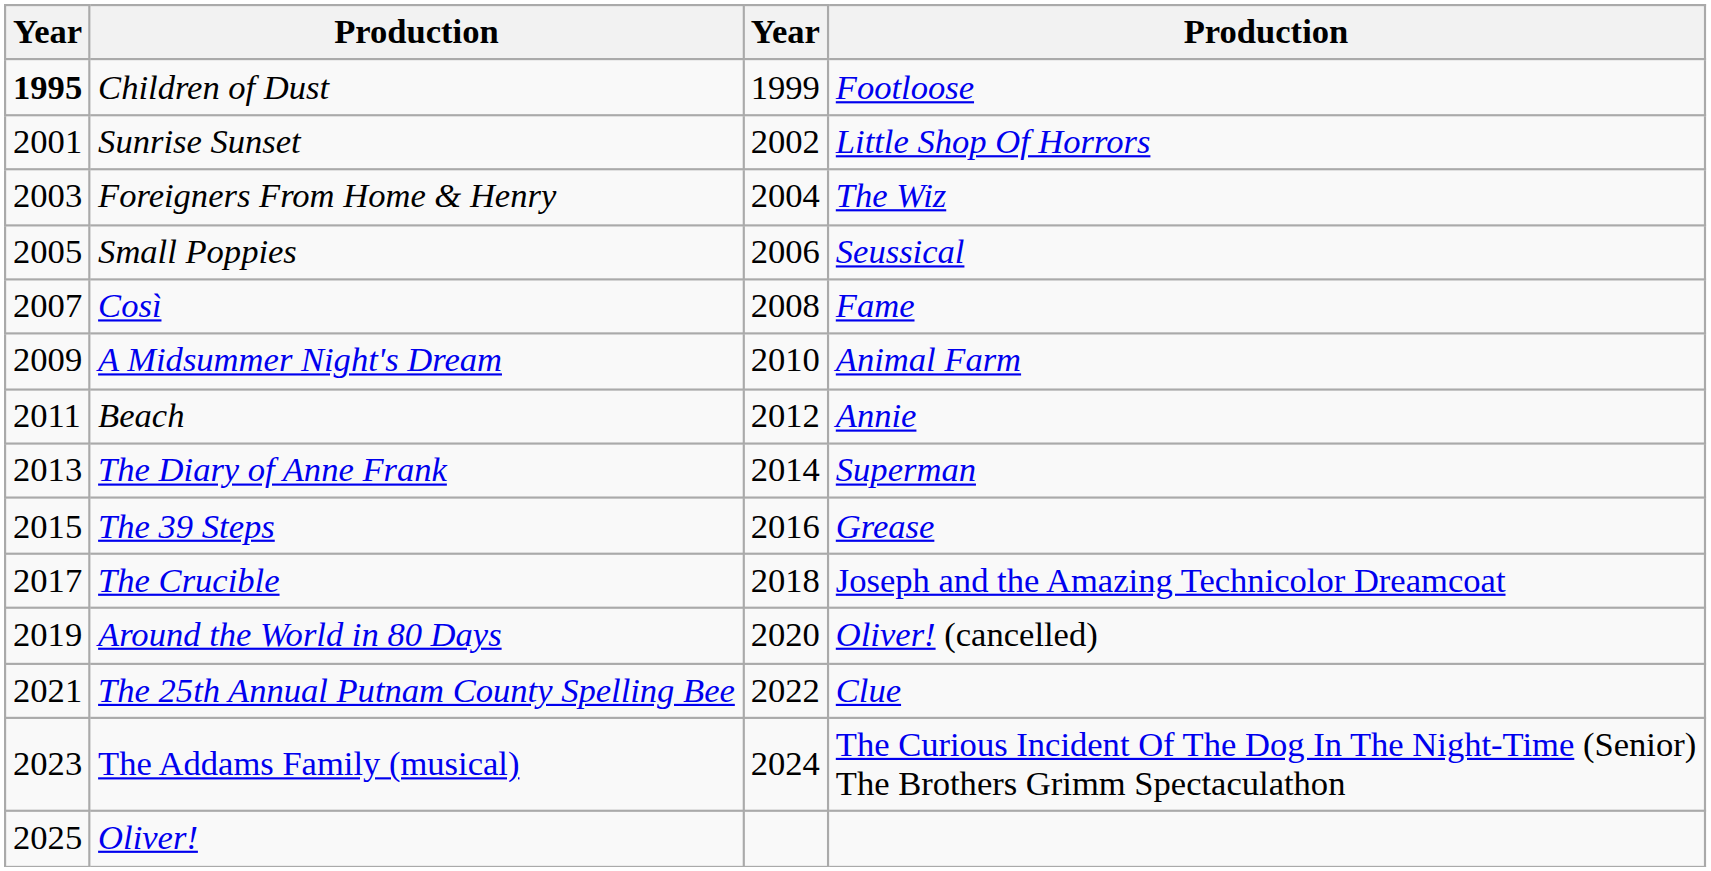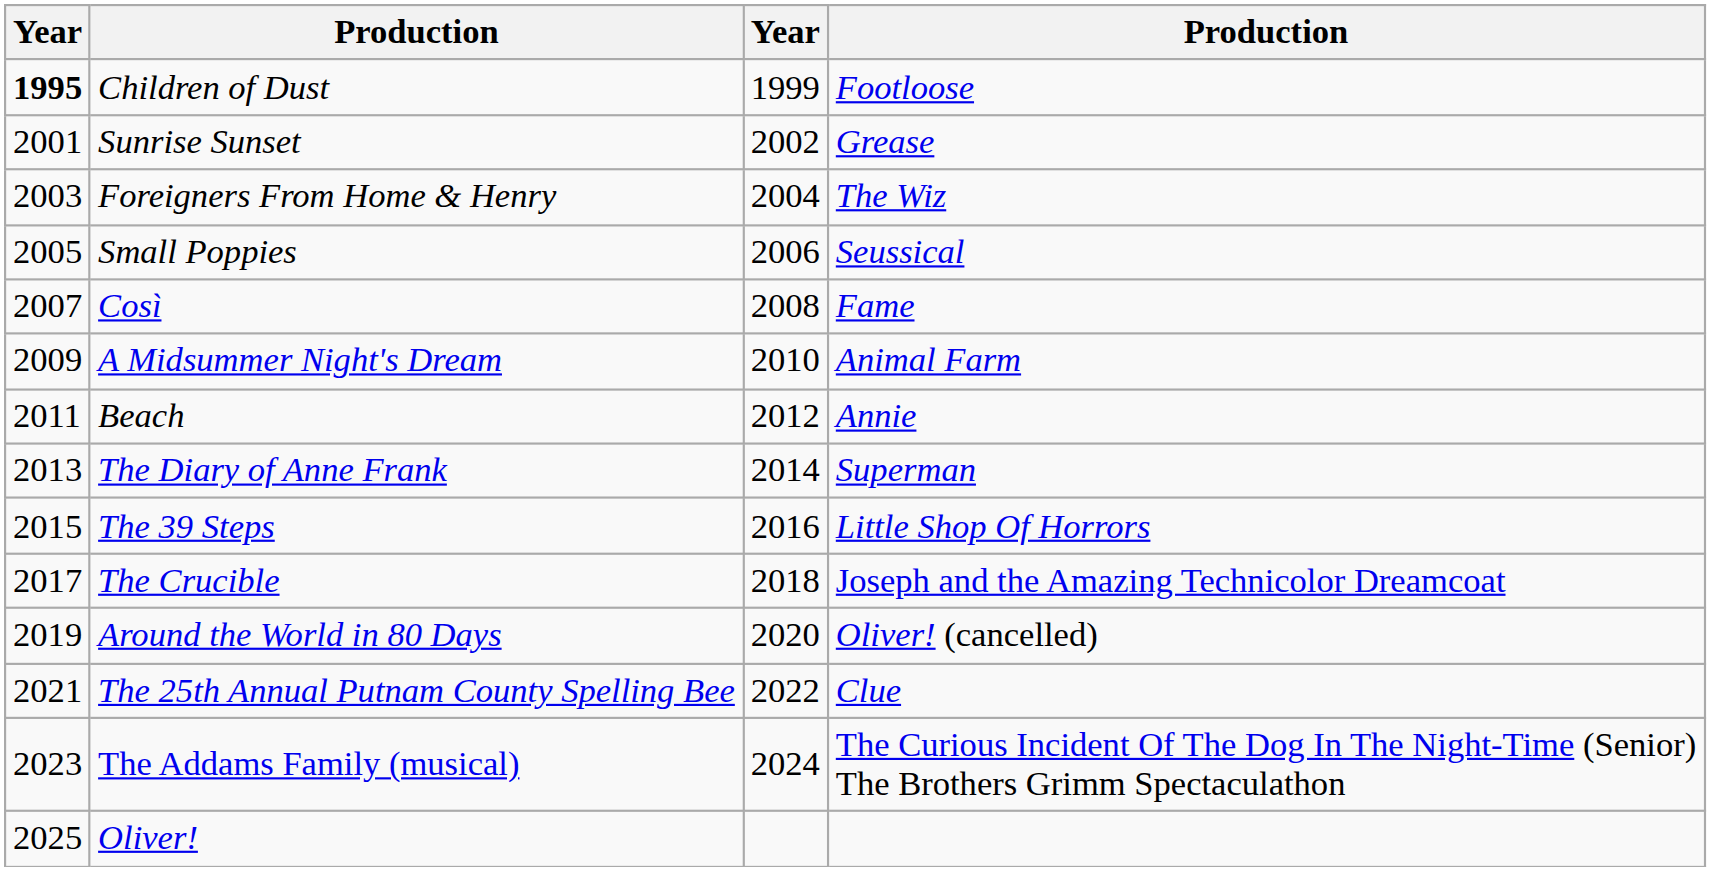 <table class="wikitable" |2|>
 <tr>
 <th>Year</th>
 <th>Production</th>
 <th>Year</th>
 <th>Production</th>
 </tr>
 <tr>
 <td><strong>1995</strong></td>
 <td><em>Children of Dust</em></td>
 <td>1999</td>
 <td><em><a href='#'>Footloose</a></em></td>
 </tr>
 <tr>
 <td>2001</td>
 <td><em>Sunrise Sunset</em></td>
 <td>2002</td>
-<td><em><a href='#'>Little Shop Of Horrors</a></em></td>
+<td><em><a href='#'>Grease</a></em></td>
 </tr>
 <tr>
 <td>2003</td>
 <td><em>Foreigners From Home & Henry</em></td>
 <td>2004</td>
 <td><em><a href='#'>The Wiz</a></em></td>
 </tr>
 <tr>
 <td>2005</td>
 <td><em>Small Poppies</em></td>
 <td>2006</td>
 <td><em><a href='#'>Seussical</a></em></td>
 </tr>
 <tr>
 <td>2007</td>
 <td><em><a href='#'>Così</a></em></td>
 <td>2008</td>
 <td><em><a href='#'>Fame</a></em></td>
 </tr>
 <tr>
 <td>2009</td>
 <td><em><a href='#'>A Midsummer Night's Dream</a></em></td>
 <td>2010</td>
 <td><em><a href='#'>Animal Farm</a></em></td>
 </tr>
 <tr>
 <td>2011</td>
 <td><em>Beach</em></td>
 <td>2012</td>
 <td><em><a href='#'>Annie</a></em></td>
 </tr>
 <tr>
 <td>2013</td>
 <td><em><a href='#'>The Diary of Anne Frank</a></em></td>
 <td>2014</td>
 <td><em><a href='#'>Superman</a></em></td>
 </tr>
 <tr>
 <td>2015</td>
 <td><em><a href='#'>The 39 Steps</a></em></td>
 <td>2016</td>
-<td><em><a href='#'>Grease</a></em></td>
+<td><em><a href='#'>Little Shop Of Horrors</a></em></td>
 </tr>
 <tr>
 <td>2017</td>
 <td><em><a href='#'>The Crucible</a></em></td>
 <td>2018</td>
 <td><a href='#'>Joseph and the Amazing Technicolor Dreamcoat</a></td>
 </tr>
 <tr>
 <td>2019</td>
 <td><em><a href='#'>Around the World in 80 Days</a></em></td>
 <td>2020</td>
 <td><em><a href='#'>Oliver!</a></em> (cancelled)</td>
 </tr>
 <tr>
 <td>2021</td>
 <td><em><a href='#'>The 25th Annual Putnam County Spelling Bee</a></em></td>
 <td>2022</td>
 <td><em><a href='#'>Clue</a></em></td>
 </tr>
 <tr>
 <td>2023</td>
 <td><a href='#'>The Addams Family (musical)</a></td>
 <td>2024</td>
 <td><a href='#'>The Curious Incident Of The Dog In The Night-Time</a> (Senior)<br>The Brothers Grimm Spectaculathon</td>
 </tr>
 <tr>
 <td>2025</td>
 <td><em><a href='#'>Oliver!</a></em></td>
 <td></td>
 <td></td>
 </tr>
 </table>
